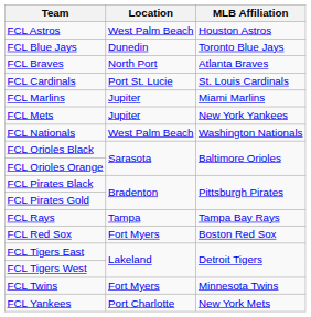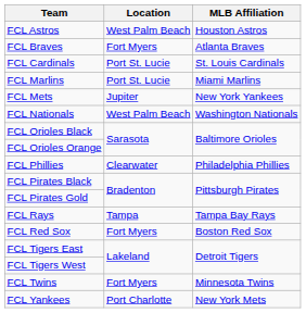 <table class="wikitable sortable">
 <tr>
 <th>Team</th>
 <th>Location</th>
 <th>MLB Affiliation</th>
 </tr>
 <tr>
 <td><a href='#'>FCL Astros</a></td>
 <td><a href='#'>West Palm Beach</a></td>
 <td><a href='#'>Houston Astros</a></td>
 </tr>
 <tr>
-<td><a href='#'>FCL Blue Jays</a></td>
-<td><a href='#'>Dunedin</a></td>
-<td><a href='#'>Toronto Blue Jays</a></td>
-</tr>
-<tr>
 <td><a href='#'>FCL Braves</a></td>
-<td><a href='#'>North Port</a></td>
+<td><a href='#'>Fort Myers</a></td>
 <td><a href='#'>Atlanta Braves</a></td>
 </tr>
 <tr>
 <td><a href='#'>FCL Cardinals</a></td>
 <td><a href='#'>Port St. Lucie</a></td>
 <td><a href='#'>St. Louis Cardinals</a></td>
 </tr>
 <tr>
 <td><a href='#'>FCL Marlins</a></td>
-<td><a href='#'>Jupiter</a></td>
+<td><a href='#'>Port St. Lucie</a></td>
 <td><a href='#'>Miami Marlins</a></td>
 </tr>
 <tr>
 <td><a href='#'>FCL Mets</a></td>
 <td><a href='#'>Jupiter</a></td>
 <td><a href='#'>New York Yankees</a></td>
 </tr>
 <tr>
 <td><a href='#'>FCL Nationals</a></td>
 <td><a href='#'>West Palm Beach</a></td>
 <td><a href='#'>Washington Nationals</a></td>
 </tr>
 <tr>
 <td><a href='#'>FCL Orioles Black</a></td>
 <td rowspan="2"><a href='#'>Sarasota</a></td>
 <td rowspan="2"><a href='#'>Baltimore Orioles</a></td>
 </tr>
 <tr>
 <td><a href='#'>FCL Orioles Orange</a></td>
+</tr>
+<tr>
+<td><a href='#'>FCL Phillies</a></td>
+<td><a href='#'>Clearwater</a></td>
+<td><a href='#'>Philadelphia Phillies</a></td>
 </tr>
 <tr>
 <td><a href='#'>FCL Pirates Black</a></td>
 <td rowspan="2"><a href='#'>Bradenton</a></td>
 <td rowspan="2"><a href='#'>Pittsburgh Pirates</a></td>
 </tr>
 <tr>
 <td><a href='#'>FCL Pirates Gold</a></td>
 </tr>
 <tr>
 <td><a href='#'>FCL Rays</a></td>
 <td><a href='#'>Tampa</a></td>
 <td><a href='#'>Tampa Bay Rays</a></td>
 </tr>
 <tr>
 <td><a href='#'>FCL Red Sox</a></td>
 <td><a href='#'>Fort Myers</a></td>
 <td><a href='#'>Boston Red Sox</a></td>
 </tr>
 <tr>
 <td><a href='#'>FCL Tigers East</a></td>
 <td rowspan="2"><a href='#'>Lakeland</a></td>
 <td rowspan="2"><a href='#'>Detroit Tigers</a></td>
 </tr>
 <tr>
 <td><a href='#'>FCL Tigers West</a></td>
 </tr>
 <tr>
 <td><a href='#'>FCL Twins</a></td>
 <td><a href='#'>Fort Myers</a></td>
 <td><a href='#'>Minnesota Twins</a></td>
 </tr>
 <tr>
 <td><a href='#'>FCL Yankees</a></td>
 <td><a href='#'>Port Charlotte</a></td>
 <td><a href='#'>New York Mets</a></td>
 </tr>
 </table>
